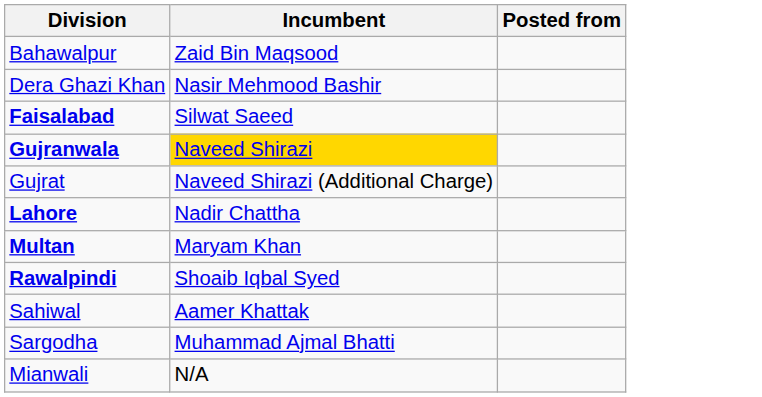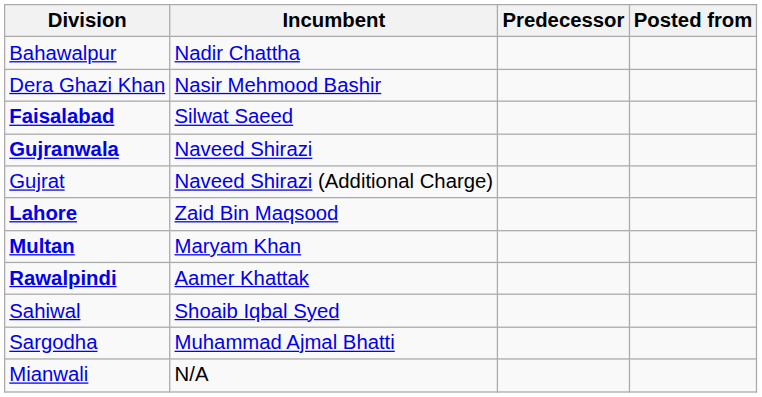 <table class="wikitable sortable static-row-numbers static-row-header-hash">
 <tr>
 <th>Division</th>
 <th>Incumbent</th>
+<th>Predecessor</th>
 <th>Posted from</th>
 </tr>
 <tr>
 <td><a href='#'>Bahawalpur</a></td>
-<td><a href='#'>Zaid Bin Maqsood</a></td>
+<td><a href='#'>Nadir Chattha</a></td>
+<td></td>
 <td></td>
 </tr>
 <tr>
 <td><a href='#'>Dera Ghazi Khan</a></td>
 <td><a href='#'>Nasir Mehmood Bashir</a></td>
 <td></td>
+<td></td>
 </tr>
 <tr>
 <td><strong><a href='#'>Faisalabad</a></strong></td>
 <td><a href='#'>Silwat Saeed</a></td>
 <td></td>
+<td></td>
 </tr>
 <tr>
 <td><strong><a href='#'>Gujranwala</a></strong></td>
-<td style="background: gold;"><a href='#'>Naveed Shirazi</a></td>
+<td><a href='#'>Naveed Shirazi</a></td>
+<td></td>
 <td></td>
 </tr>
 <tr>
 <td><a href='#'>Gujrat</a></td>
 <td><a href='#'>Naveed Shirazi</a> (Additional Charge)</td>
 <td></td>
+<td></td>
 </tr>
 <tr>
 <td><strong><a href='#'>Lahore</a></strong></td>
-<td><a href='#'>Nadir Chattha</a></td>
+<td><a href='#'>Zaid Bin Maqsood</a></td>
+<td></td>
 <td></td>
 </tr>
 <tr>
 <td><strong><a href='#'>Multan</a></strong></td>
 <td><a href='#'>Maryam Khan</a></td>
 <td></td>
+<td></td>
 </tr>
 <tr>
 <td><strong><a href='#'>Rawalpindi</a></strong></td>
-<td><a href='#'>Shoaib Iqbal Syed</a></td>
+<td><a href='#'>Aamer Khattak</a></td>
+<td></td>
 <td></td>
 </tr>
 <tr>
 <td><a href='#'>Sahiwal</a></td>
-<td><a href='#'>Aamer Khattak</a></td>
+<td><a href='#'>Shoaib Iqbal Syed</a></td>
+<td></td>
 <td></td>
 </tr>
 <tr>
 <td><a href='#'>Sargodha</a></td>
 <td><a href='#'>Muhammad Ajmal Bhatti</a></td>
 <td></td>
+<td></td>
 </tr>
 <tr>
 <td><a href='#'>Mianwali</a></td>
 <td>N/A</td>
 <td></td>
+<td></td>
 </tr>
 </table>
